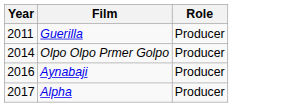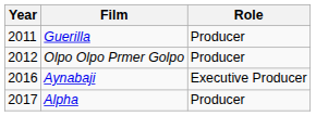 <table class="wikitable sortable">
 <tr>
 <th>Year</th>
 <th>Film</th>
 <th>Role</th>
 </tr>
 <tr>
 <td>2011</td>
 <td><em><a href='#'>Guerilla</a></em></td>
 <td>Producer</td>
 </tr>
 <tr>
-<td>2014</td>
+<td>2012</td>
 <td><em>Olpo Olpo Prmer Golpo</em></td>
 <td>Producer</td>
 </tr>
 <tr>
 <td>2016</td>
 <td><em><a href='#'>Aynabaji</a></em></td>
-<td>Producer</td>
+<td>Executive Producer</td>
 </tr>
 <tr>
 <td>2017</td>
 <td><em><a href='#'>Alpha</a></em></td>
 <td>Producer</td>
 </tr>
 </table>
